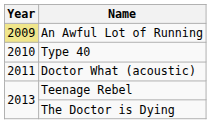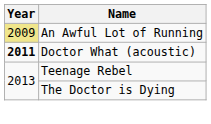 <table class="wikitable">
 <tr>
 <th>Year</th>
 <th>Name</th>
 </tr>
 <tr>
 <td style="background: khaki;">2009</td>
 <td>An Awful Lot of Running</td>
 </tr>
 <tr>
-<td>2010</td>
-<td>Type 40</td>
-</tr>
-<tr>
-<td>2011</td>
+<td><strong>2011</strong></td>
 <td>Doctor What (acoustic)</td>
 </tr>
 <tr>
 <td rowspan=2>2013</td>
 <td>Teenage Rebel</td>
 </tr>
 <tr>
 <td>The Doctor is Dying</td>
 </tr>
 </table>
